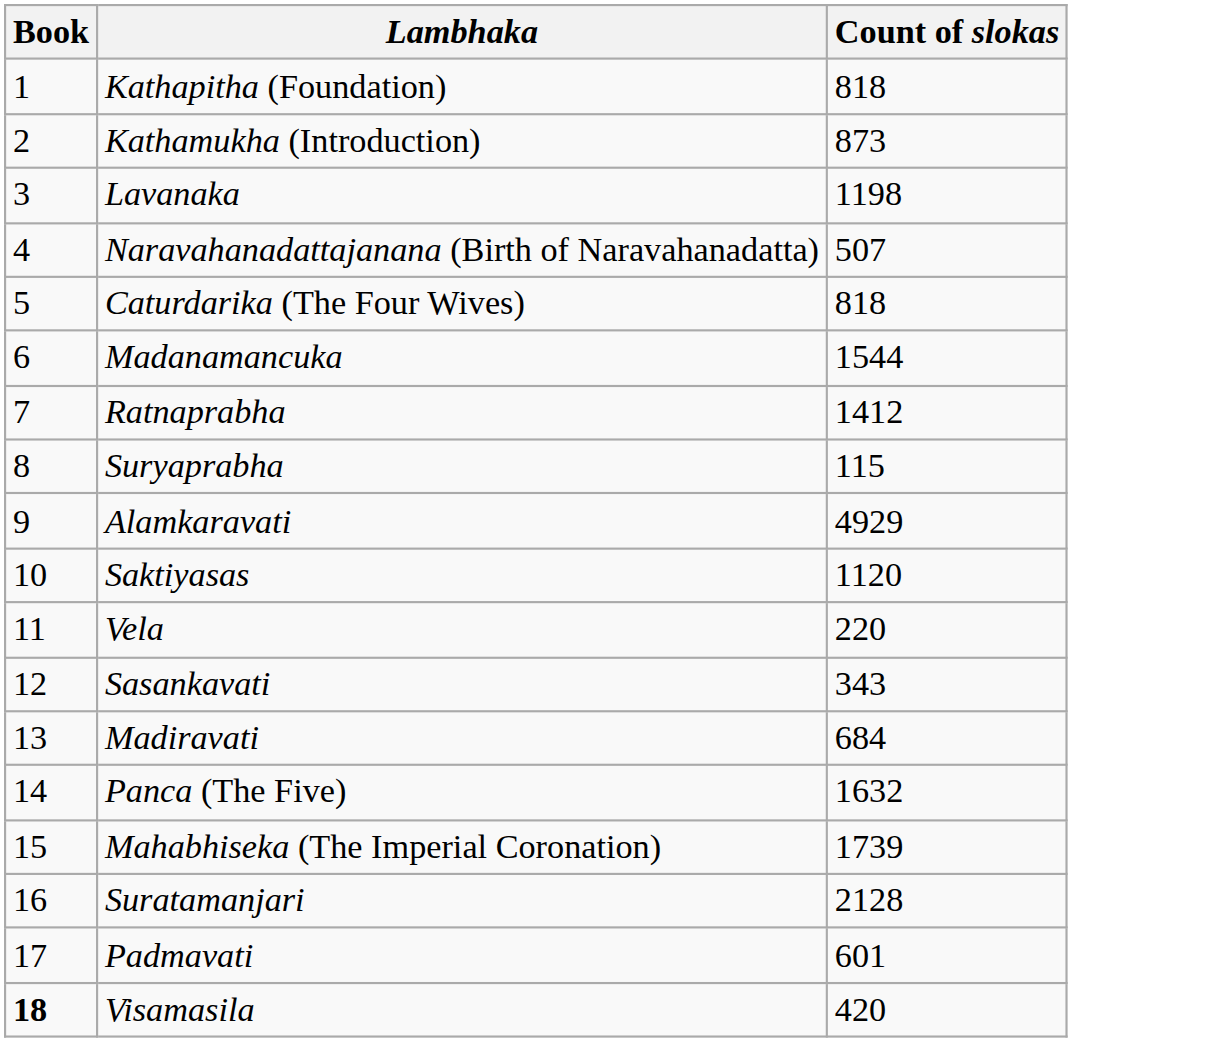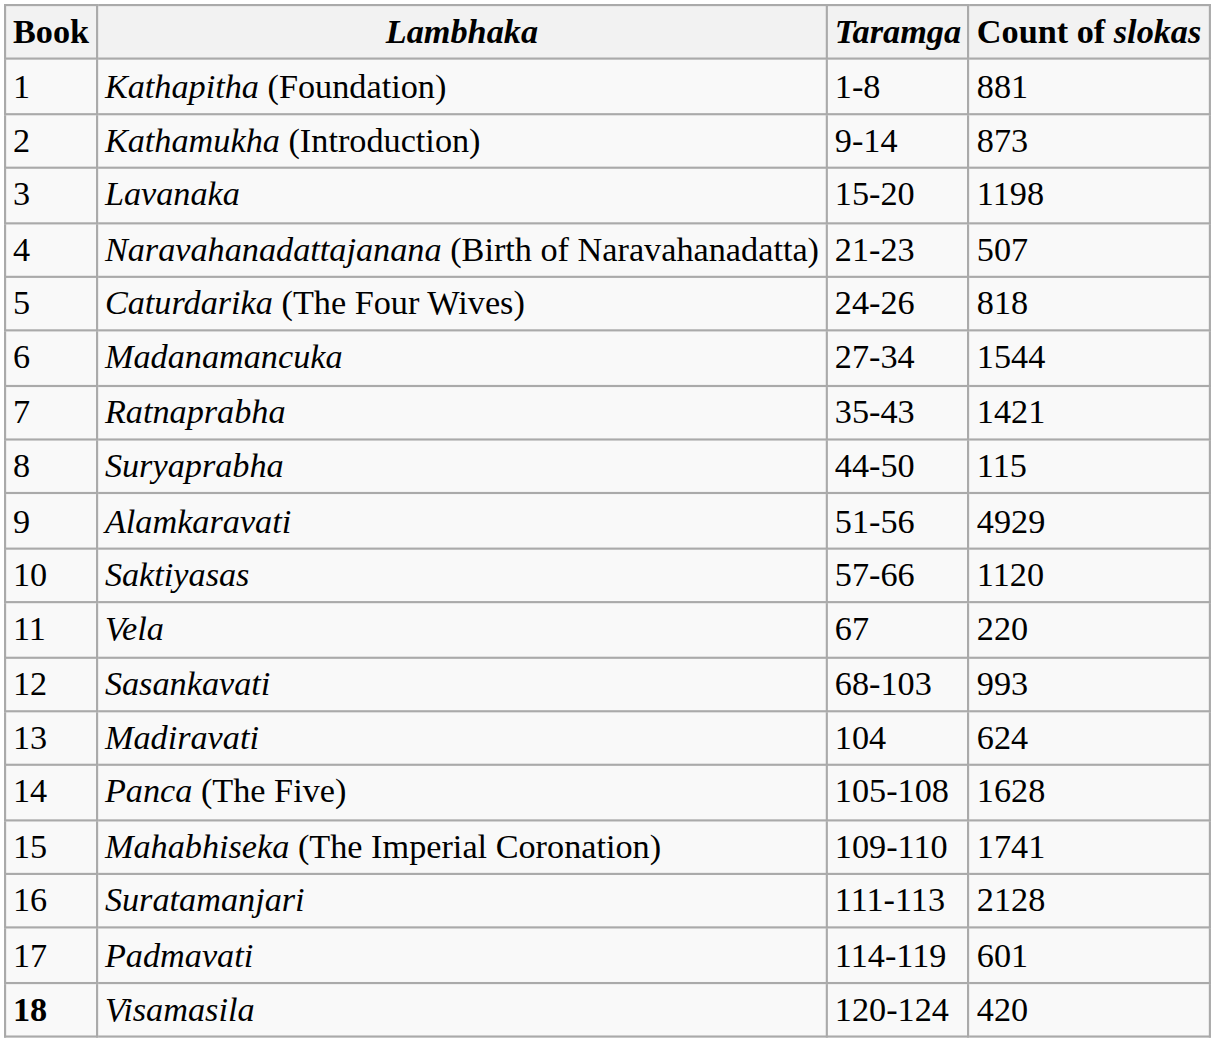 <table class="wikitable floatright">
 <tr>
 <th>Book</th>
 <th><em>Lambhaka</em></th>
+<th><em>Taramga</em></th>
 <th>Count of <em>slokas</em></th>
 </tr>
 <tr>
 <td>1</td>
 <td><em>Kathapitha</em> (Foundation)</td>
-<td>818</td>
+<td>1-8</td>
+<td>881</td>
 </tr>
 <tr>
 <td>2</td>
 <td><em>Kathamukha</em> (Introduction)</td>
+<td>9-14</td>
 <td>873</td>
 </tr>
 <tr>
 <td>3</td>
 <td><em>Lavanaka</em></td>
+<td>15-20</td>
 <td>1198</td>
 </tr>
 <tr>
 <td>4</td>
 <td><em>Naravahanadattajanana</em> (Birth of Naravahanadatta)</td>
+<td>21-23</td>
 <td>507</td>
 </tr>
 <tr>
 <td>5</td>
 <td><em>Caturdarika</em> (The Four Wives)</td>
+<td>24-26</td>
 <td>818</td>
 </tr>
 <tr>
 <td>6</td>
 <td><em>Madanamancuka</em></td>
+<td>27-34</td>
 <td>1544</td>
 </tr>
 <tr>
 <td>7</td>
 <td><em>Ratnaprabha</em></td>
-<td>1412</td>
+<td>35-43</td>
+<td>1421</td>
 </tr>
 <tr>
 <td>8</td>
 <td><em>Suryaprabha</em></td>
+<td>44-50</td>
 <td>115</td>
 </tr>
 <tr>
 <td>9</td>
 <td><em>Alamkaravati</em></td>
+<td>51-56</td>
 <td>4929</td>
 </tr>
 <tr>
 <td>10</td>
 <td><em>Saktiyasas</em></td>
+<td>57-66</td>
 <td>1120</td>
 </tr>
 <tr>
 <td>11</td>
 <td><em>Vela</em></td>
+<td>67</td>
 <td>220</td>
 </tr>
 <tr>
 <td>12</td>
 <td><em>Sasankavati</em></td>
-<td>343</td>
+<td>68-103</td>
+<td>993</td>
 </tr>
 <tr>
 <td>13</td>
 <td><em>Madiravati</em></td>
-<td>684</td>
+<td>104</td>
+<td>624</td>
 </tr>
 <tr>
 <td>14</td>
 <td><em>Panca</em> (The Five)</td>
-<td>1632</td>
+<td>105-108</td>
+<td>1628</td>
 </tr>
 <tr>
 <td>15</td>
 <td><em>Mahabhiseka</em> (The Imperial Coronation)</td>
-<td>1739</td>
+<td>109-110</td>
+<td>1741</td>
 </tr>
 <tr>
 <td>16</td>
 <td><em>Suratamanjari</em></td>
+<td>111-113</td>
 <td>2128</td>
 </tr>
 <tr>
 <td>17</td>
 <td><em>Padmavati</em></td>
+<td>114-119</td>
 <td>601</td>
 </tr>
 <tr>
 <td><strong>18</strong></td>
 <td><em>Visamasila</em></td>
+<td>120-124</td>
 <td>420</td>
 </tr>
 </table>
